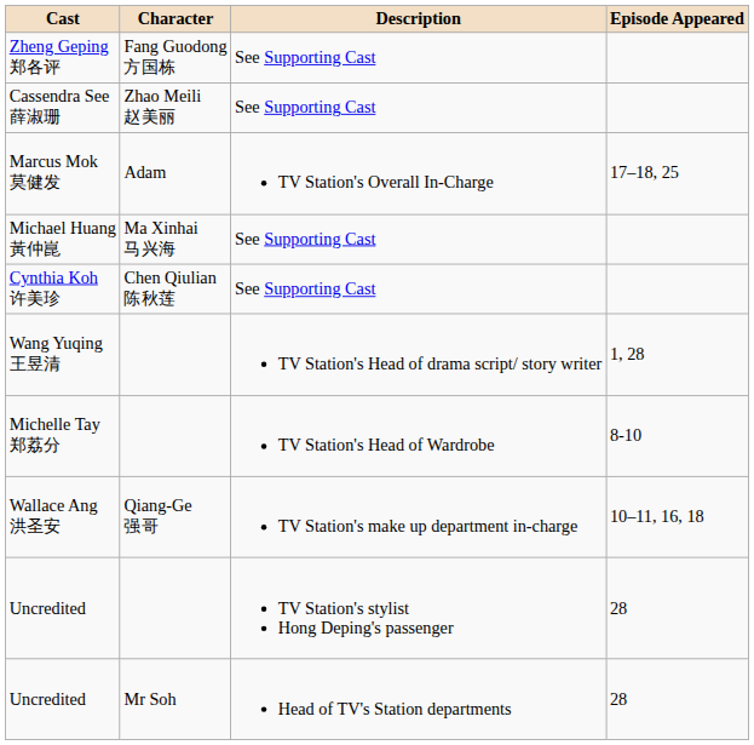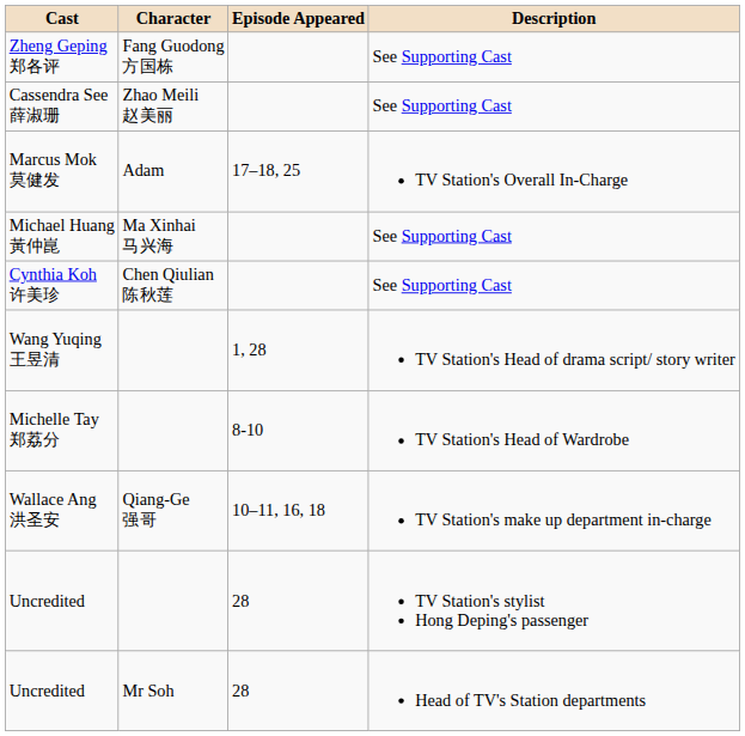 <table class="wikitable">
 <tr>
 <th style="background:#f2dfc6">Cast</th>
 <th style="background:#f2dfc6">Character</th>
+<th style="background:#f2dfc6">Episode Appeared</th>
 <th style="background:#f2dfc6">Description</th>
-<th style="background:#f2dfc6">Episode Appeared</th>
 </tr>
 <tr>
 <td><a href='#'>Zheng Geping</a> <br> 郑各评</td>
 <td>Fang Guodong <br>方国栋</td>
+<td></td>
 <td>See <a href='#'>Supporting Cast</a></td>
-<td></td>
 </tr>
 <tr>
 <td>Cassendra See <br> 薛淑珊</td>
 <td>Zhao Meili <br> 赵美丽</td>
+<td></td>
 <td>See <a href='#'>Supporting Cast</a></td>
-<td></td>
 </tr>
 <tr>
 <td>Marcus Mok <br> 莫健发</td>
 <td>Adam</td>
+<td>17–18, 25</td>
 <td><br><ul><li>TV Station's Overall In-Charge</li></ul></td>
-<td>17–18, 25</td>
 </tr>
 <tr>
 <td>Michael Huang <br> 黃仲崑</td>
 <td>Ma Xinhai <br> 马兴海</td>
+<td></td>
 <td>See <a href='#'>Supporting Cast</a></td>
-<td></td>
 </tr>
 <tr>
 <td><a href='#'>Cynthia Koh</a> <br> 许美珍</td>
 <td>Chen Qiulian <br> 陈秋莲</td>
+<td></td>
 <td>See <a href='#'>Supporting Cast</a></td>
-<td></td>
 </tr>
 <tr>
 <td>Wang Yuqing <br> 王昱清</td>
 <td></td>
+<td>1, 28</td>
 <td><br><ul><li>TV Station's Head of drama script/ story writer</li></ul></td>
-<td>1, 28</td>
 </tr>
 <tr>
 <td>Michelle Tay <br> 郑荔分</td>
 <td></td>
+<td>8-10</td>
 <td><br><ul><li>TV Station's Head of Wardrobe</li></ul></td>
-<td>8-10</td>
 </tr>
 <tr>
 <td>Wallace Ang <br> 洪圣安</td>
 <td>Qiang-Ge <br> 强哥</td>
+<td>10–11, 16, 18</td>
 <td><br><ul><li>TV Station's make up department in-charge</li></ul></td>
-<td>10–11, 16, 18</td>
 </tr>
 <tr>
 <td>Uncredited</td>
 <td></td>
+<td>28</td>
 <td><br><ul><li>TV Station's stylist</li><li>Hong Deping's passenger</li></ul></td>
-<td>28</td>
 </tr>
 <tr>
 <td>Uncredited</td>
 <td>Mr Soh</td>
+<td>28</td>
 <td><br><ul><li>Head of TV's Station departments</li></ul></td>
-<td>28</td>
 </tr>
 </table>
